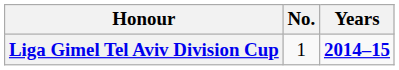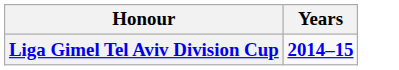 <table class="wikitable plainrowheaders">
 <tr>
 <th scope=col>Honour</th>
-<th scope=col>No.</th>
 <th scope=col>Years</th>
 </tr>
 <tr>
 <th scope=row><a href='#'>Liga Gimel Tel Aviv Division Cup</a></th>
-<td align=center>1</td>
 <td><strong><a href='#'>2014–15</a></strong></td>
 </tr>
 </table>
